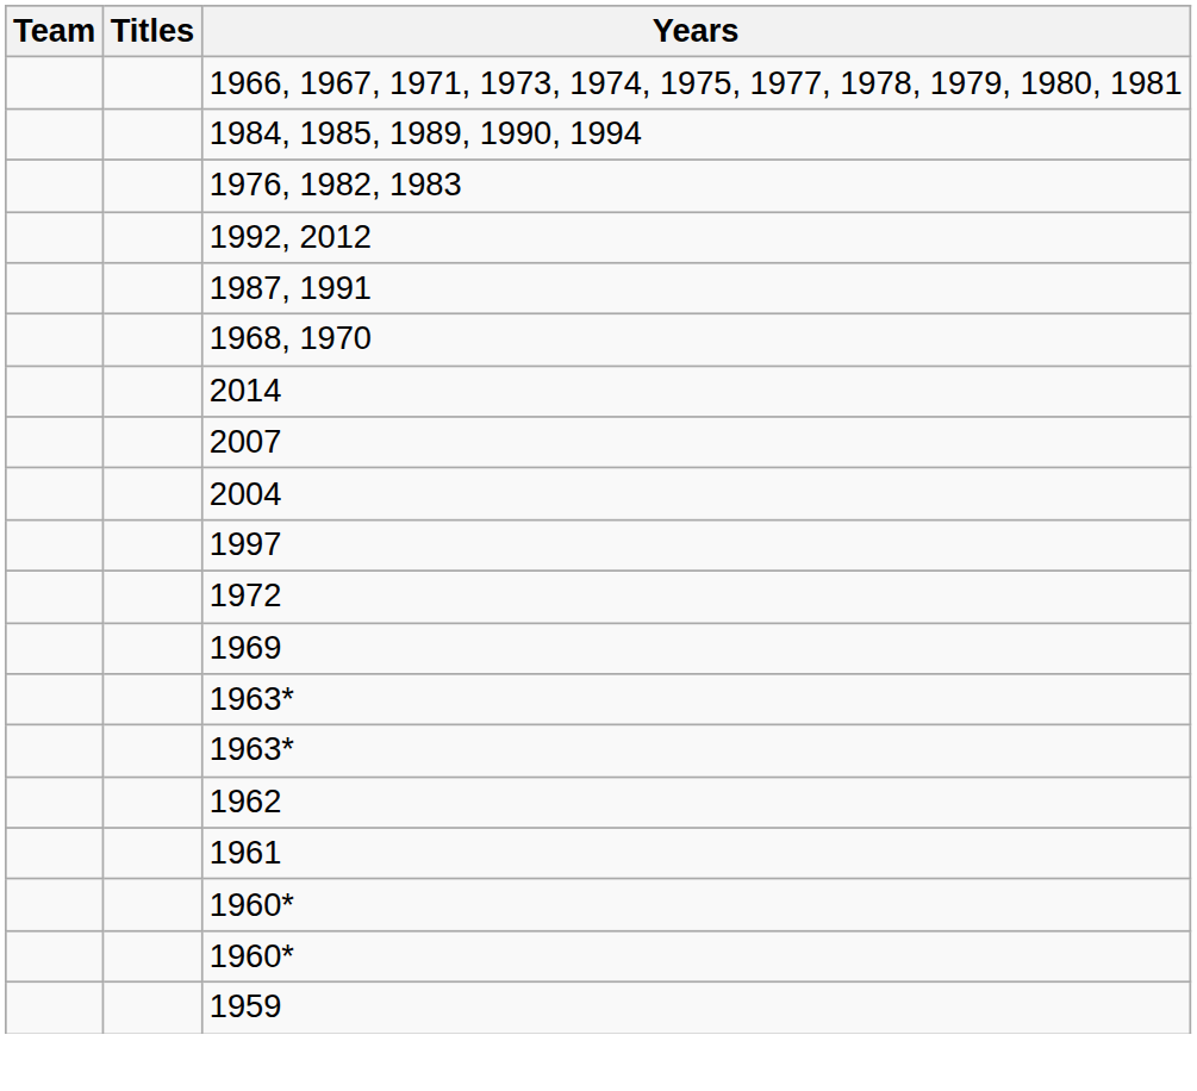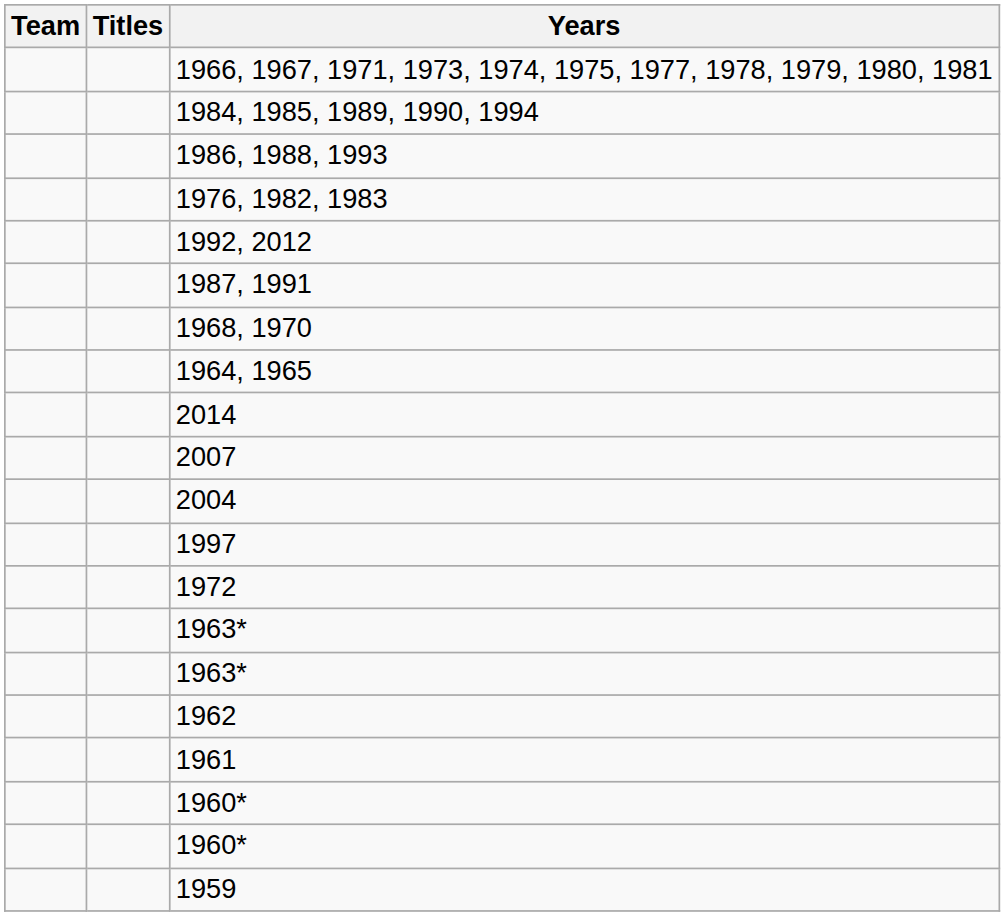 <table class="sortable wikitable">
 <tr>
 <th>Team</th>
 <th>Titles</th>
 <th>Years</th>
 </tr>
 <tr>
 <td style=><em><a href='#'></a></em></td>
 <td></td>
 <td>1966, 1967, 1971, 1973, 1974, 1975, 1977, 1978, 1979, 1980, 1981</td>
 </tr>
 <tr>
 <td style=><em><a href='#'></a></em></td>
 <td></td>
 <td>1984, 1985, 1989, 1990, 1994</td>
+</tr>
+<tr>
+<td style=><em><a href='#'></a></em></td>
+<td></td>
+<td>1986, 1988, 1993</td>
 </tr>
 <tr>
 <td style=><em><a href='#'></a></em></td>
 <td></td>
 <td>1976, 1982, 1983</td>
 </tr>
 <tr>
 <td style=><em><a href='#'></a></em></td>
 <td></td>
 <td>1992, 2012</td>
 </tr>
 <tr>
 <td style=><em><a href='#'></a></em></td>
 <td></td>
 <td>1987, 1991</td>
 </tr>
 <tr>
 <td style=><em><a href='#'></a></em></td>
 <td></td>
 <td>1968, 1970</td>
+</tr>
+<tr>
+<td style=><em><a href='#'></a></em></td>
+<td></td>
+<td>1964, 1965</td>
 </tr>
 <tr>
 <td style=><em><a href='#'></a></em></td>
 <td></td>
 <td>2014</td>
 </tr>
 <tr>
 <td style=><em><a href='#'></a></em></td>
 <td></td>
 <td>2007</td>
 </tr>
 <tr>
 <td style=><em><a href='#'></a></em></td>
 <td></td>
 <td>2004</td>
 </tr>
 <tr>
 <td style=><em><a href='#'></a></em></td>
 <td></td>
 <td>1997</td>
 </tr>
 <tr>
 <td style=><em><a href='#'></a></em></td>
 <td></td>
 <td>1972</td>
-</tr>
-<tr>
-<td style=><em><a href='#'></a></em></td>
-<td></td>
-<td>1969</td>
 </tr>
 <tr>
 <td style=><em><a href='#'></a></em></td>
 <td></td>
 <td>1963*</td>
 </tr>
 <tr>
 <td style=><em><a href='#'></a></em></td>
 <td></td>
 <td>1963*</td>
 </tr>
 <tr>
 <td style=><em><a href='#'></a></em></td>
 <td></td>
 <td>1962</td>
 </tr>
 <tr>
 <td style=><em><a href='#'></a></em></td>
 <td></td>
 <td>1961</td>
 </tr>
 <tr>
 <td style=><em><a href='#'></a></em></td>
 <td></td>
 <td>1960*</td>
 </tr>
 <tr>
 <td style=><em><a href='#'></a></em></td>
 <td></td>
 <td>1960*</td>
 </tr>
 <tr>
 <td style=><em><a href='#'></a></em></td>
 <td></td>
 <td>1959</td>
 </tr>
 </table>
